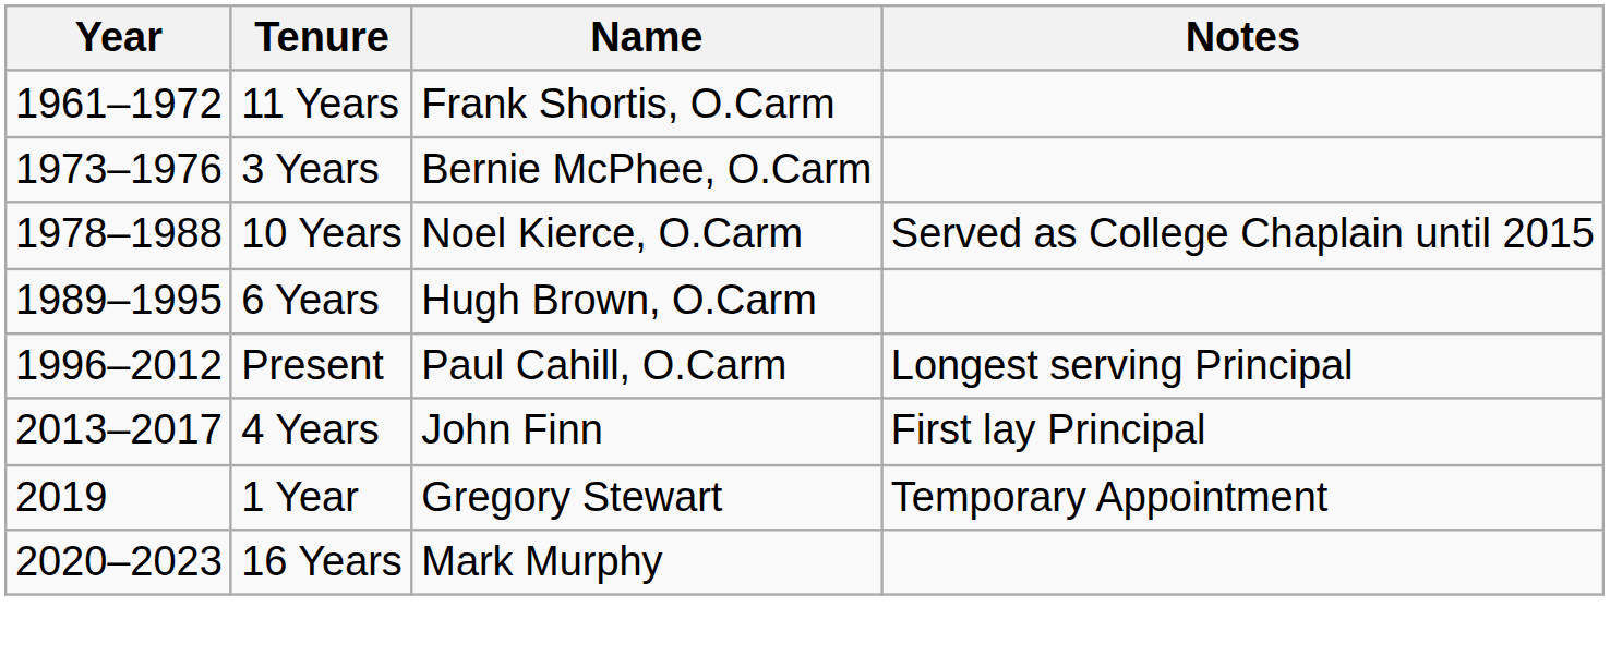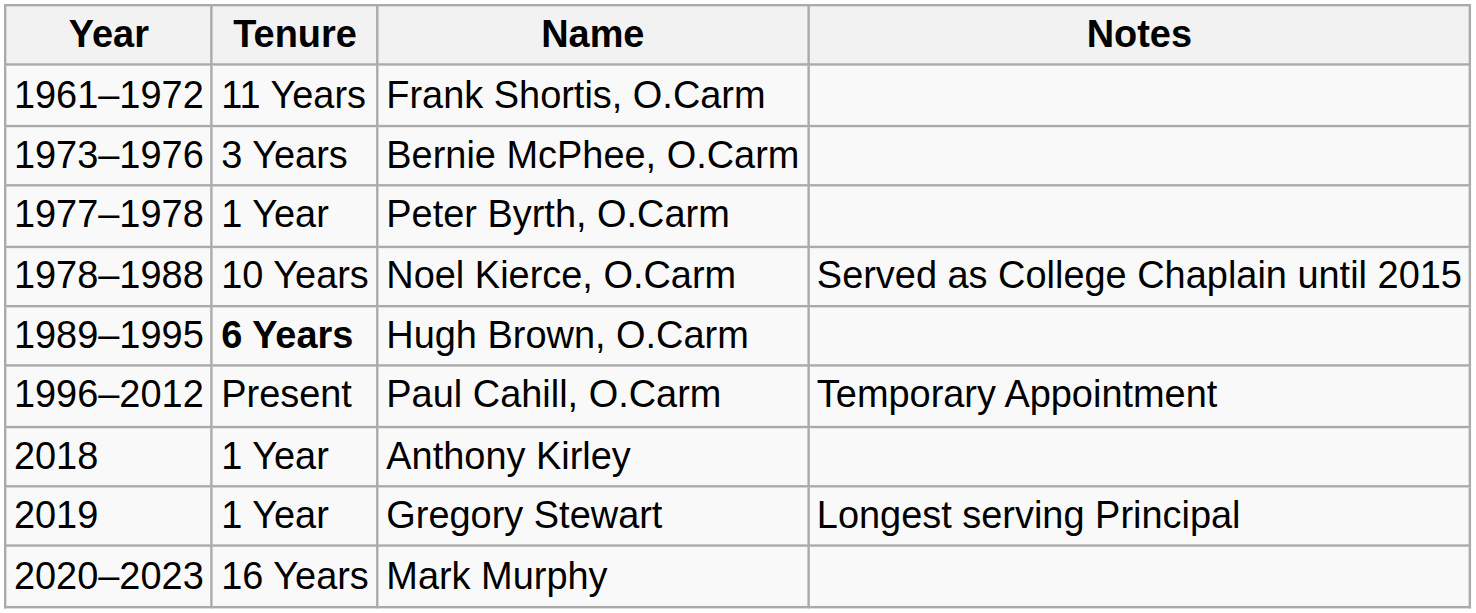 <table class="wikitable">
 <tr>
 <th>Year</th>
 <th>Tenure</th>
 <th>Name</th>
 <th>Notes</th>
 </tr>
 <tr>
 <td>1961–1972</td>
 <td>11 Years</td>
 <td>Frank Shortis, O.Carm</td>
 <td></td>
 </tr>
 <tr>
 <td>1973–1976</td>
 <td>3 Years</td>
 <td>Bernie McPhee, O.Carm</td>
 <td></td>
 </tr>
 <tr>
+<td>1977–1978</td>
+<td>1 Year</td>
+<td>Peter Byrth, O.Carm</td>
+<td></td>
+</tr>
+<tr>
 <td>1978–1988</td>
 <td>10 Years</td>
 <td>Noel Kierce, O.Carm</td>
 <td>Served as College Chaplain until 2015</td>
 </tr>
 <tr>
 <td>1989–1995</td>
-<td>6 Years</td>
+<td><strong>6 Years</strong></td>
 <td>Hugh Brown, O.Carm</td>
 <td></td>
 </tr>
 <tr>
 <td>1996–2012</td>
 <td>Present</td>
 <td>Paul Cahill, O.Carm</td>
-<td>Longest serving Principal</td>
+<td>Temporary Appointment</td>
 </tr>
 <tr>
-<td>2013–2017</td>
-<td>4 Years</td>
-<td>John Finn</td>
-<td>First lay Principal</td>
+<td>2018</td>
+<td>1 Year</td>
+<td>Anthony Kirley</td>
+<td></td>
 </tr>
 <tr>
 <td>2019</td>
 <td>1 Year</td>
 <td>Gregory Stewart</td>
-<td>Temporary Appointment</td>
+<td>Longest serving Principal</td>
 </tr>
 <tr>
 <td>2020–2023</td>
 <td>16 Years</td>
 <td>Mark Murphy</td>
 <td></td>
 </tr>
 </table>
